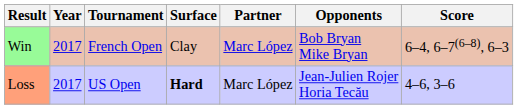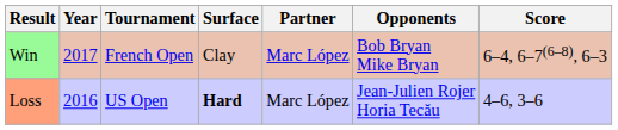 <table class="sortable wikitable">
 <tr>
 <th>Result</th>
 <th>Year</th>
 <th>Tournament</th>
 <th>Surface</th>
 <th>Partner</th>
 <th>Opponents</th>
 <th class="unsortable">Score</th>
 </tr>
 <tr bgcolor=#EBC2AF>
 <td bgcolor=#98FB98>Win</td>
 <td><a href='#'>2017</a></td>
 <td><a href='#'>French Open</a></td>
 <td>Clay</td>
 <td> <a href='#'>Marc López</a></td>
 <td> <a href='#'>Bob Bryan</a><br> <a href='#'>Mike Bryan</a></td>
 <td>6–4, 6–7<sup>(6–8)</sup>, 6–3</td>
 </tr>
 <tr bgcolor=CCCCFF>
 <td bgcolor=FFA07A>Loss</td>
-<td><a href='#'>2017</a></td>
+<td><a href='#'>2016</a></td>
 <td><a href='#'>US Open</a></td>
 <td><strong>Hard</strong></td>
 <td> Marc López</td>
 <td> <a href='#'>Jean-Julien Rojer</a><br> <a href='#'>Horia Tecău</a></td>
 <td>4–6, 3–6</td>
 </tr>
 </table>
